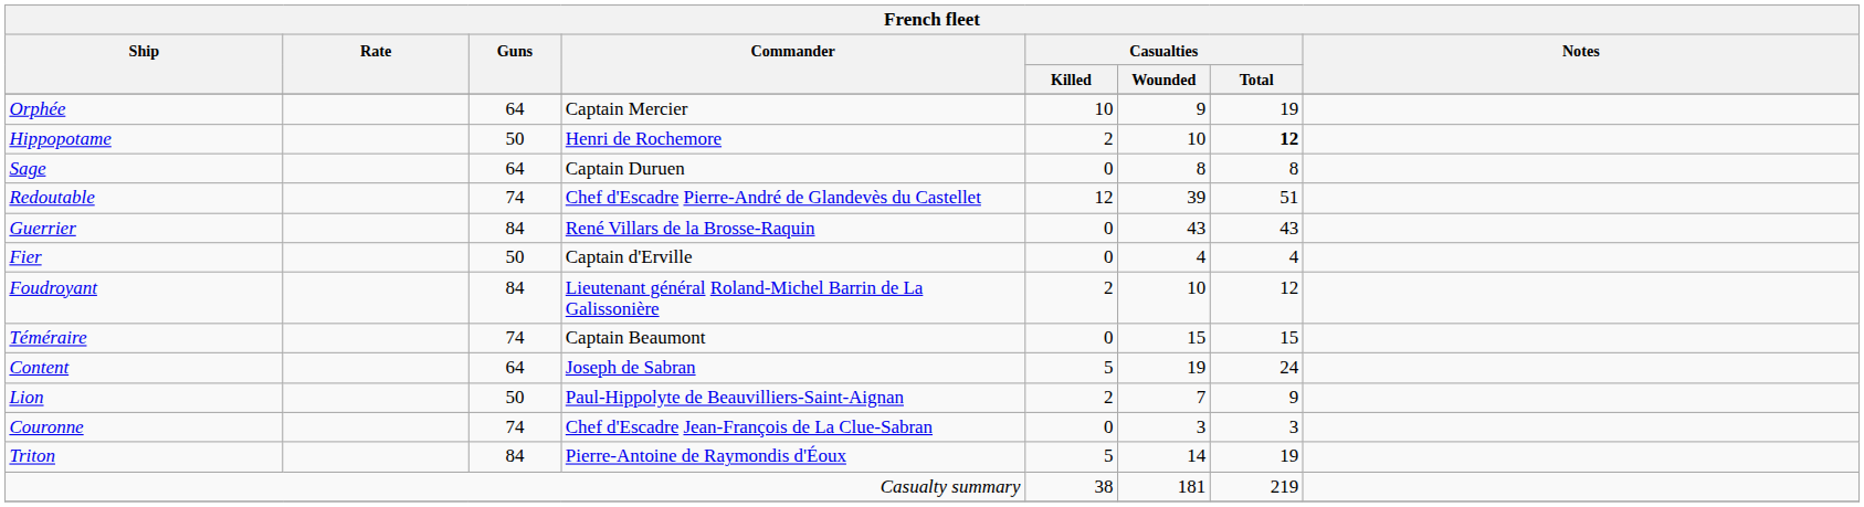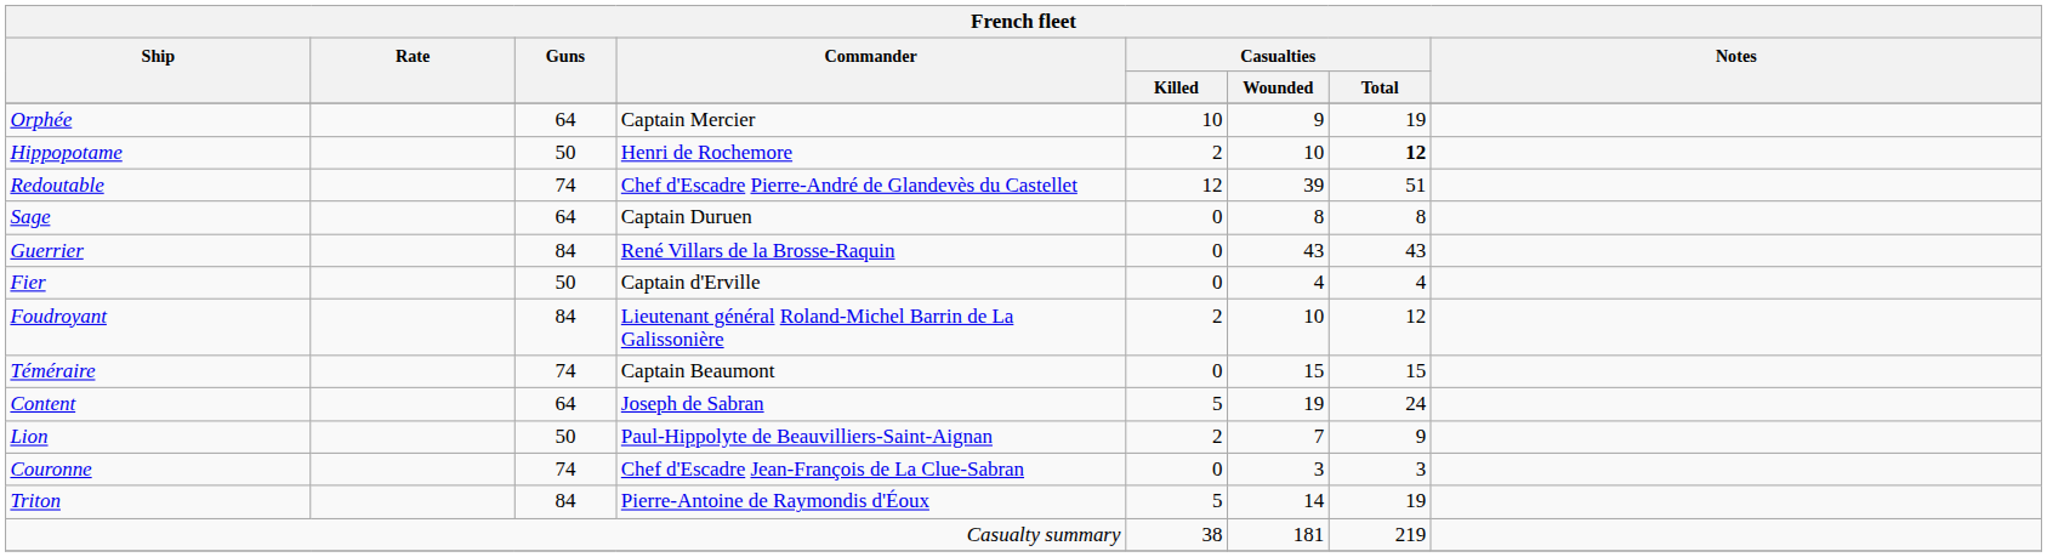 <table class="wikitable" width=100%>
 <tr valign="top">
 <th colspan="8" bgcolor="white">French fleet</th>
 </tr>
 <tr valign="top">
 <th width=15%; align= center rowspan=2><small> Ship </small></th>
 <th width=10%; align= center rowspan=2><small> Rate </small></th>
 <th width=5%; align= center rowspan=2><small> Guns </small></th>
 <th width=25%; align= center rowspan=2><small> Commander </small></th>
 <th width=15%; align= center colspan=3><small>Casualties</small></th>
 <th width=30%; align= center rowspan=2><small>Notes</small></th>
 </tr>
 <tr valign="top">
 <th width=5%; align= center><small> Killed </small></th>
 <th width=5%; align= center><small> Wounded </small></th>
 <th width=5%; align= center><small> Total</small></th>
 </tr>
 <tr>
 </tr>
 <tr valign="top">
 <td align= left><a href='#'><em>Orphée</em></a></td>
 <td align= center></td>
 <td align= center>64</td>
 <td align= left>Captain Mercier</td>
 <td align= right>10</td>
 <td align= right>9</td>
 <td align= right>19</td>
 <td align= left></td>
 </tr>
 <tr valign="top">
 <td align= left><a href='#'><em>Hippopotame</em></a></td>
 <td align= center></td>
 <td align= center>50</td>
 <td align= left><a href='#'>Henri de Rochemore</a></td>
 <td align= right>2</td>
 <td align= right>10</td>
 <td align= right><strong>12</strong></td>
 <td align= left></td>
 </tr>
 <tr valign="top">
+<td align= left><em><a href='#'>Redoutable</a></em></td>
+<td align= center></td>
+<td align= center>74</td>
+<td align= left><a href='#'>Chef d'Escadre</a> <a href='#'>Pierre-André de Glandevès du Castellet</a></td>
+<td align= right>12</td>
+<td align= right>39</td>
+<td align= right>51</td>
+<td align= left></td>
+</tr>
+<tr valign="top">
 <td align= left><em><a href='#'>Sage</a></em></td>
 <td align= center></td>
 <td align= center>64</td>
 <td align= left>Captain Duruen</td>
 <td align= right>0</td>
 <td align= right>8</td>
 <td align= right>8</td>
-<td align= left></td>
-</tr>
-<tr valign="top">
-<td align= left><em><a href='#'>Redoutable</a></em></td>
-<td align= center></td>
-<td align= center>74</td>
-<td align= left><a href='#'>Chef d'Escadre</a> <a href='#'>Pierre-André de Glandevès du Castellet</a></td>
-<td align= right>12</td>
-<td align= right>39</td>
-<td align= right>51</td>
 <td align= left></td>
 </tr>
 <tr valign="top">
 <td align= left><em><a href='#'>Guerrier</a></em></td>
 <td align= center></td>
 <td align= center>84</td>
 <td align= left><a href='#'>René Villars de la Brosse-Raquin</a></td>
 <td align= right>0</td>
 <td align= right>43</td>
 <td align= right>43</td>
 <td align= left></td>
 </tr>
 <tr valign="top">
 <td align= left><em><a href='#'>Fier</a></em></td>
 <td align= center></td>
 <td align= center>50</td>
 <td align= left>Captain d'Erville</td>
 <td align= right>0</td>
 <td align= right>4</td>
 <td align= right>4</td>
 <td align= left></td>
 </tr>
 <tr valign="top">
 <td align= left><em><a href='#'>Foudroyant</a></em></td>
 <td align= center></td>
 <td align= center>84</td>
 <td align= left><a href='#'>Lieutenant général</a> <a href='#'>Roland-Michel Barrin de La Galissonière</a></td>
 <td align= right>2</td>
 <td align= right>10</td>
 <td align= right>12</td>
 <td align= left></td>
 </tr>
 <tr valign="top">
 <td align= left><em><a href='#'>Téméraire</a></em></td>
 <td align= center></td>
 <td align= center>74</td>
 <td align= left>Captain Beaumont</td>
 <td align= right>0</td>
 <td align= right>15</td>
 <td align= right>15</td>
 <td align= left></td>
 </tr>
 <tr valign="top">
 <td align= left><em><a href='#'>Content</a></em></td>
 <td align= center></td>
 <td align= center>64</td>
 <td align= left><a href='#'>Joseph de Sabran</a></td>
 <td align= right>5</td>
 <td align= right>19</td>
 <td align= right>24</td>
 <td align= left></td>
 </tr>
 <tr valign="top">
 <td align= left><em><a href='#'>Lion</a></em></td>
 <td align= center></td>
 <td align= center>50</td>
 <td align= left><a href='#'>Paul-Hippolyte de Beauvilliers-Saint-Aignan</a></td>
 <td align= right>2</td>
 <td align= right>7</td>
 <td align= right>9</td>
 <td align= left></td>
 </tr>
 <tr valign="top">
 <td align= left><em><a href='#'>Couronne</a></em></td>
 <td align= center></td>
 <td align= center>74</td>
 <td align= left><a href='#'>Chef d'Escadre</a> <a href='#'>Jean-François de La Clue-Sabran</a></td>
 <td align= right>0</td>
 <td align= right>3</td>
 <td align= right>3</td>
 <td align= left></td>
 </tr>
 <tr valign="top">
 <td align= left><em><a href='#'>Triton</a></em></td>
 <td align= center></td>
 <td align= center>84</td>
 <td align= left><a href='#'>Pierre-Antoine de Raymondis d'Éoux</a></td>
 <td align= right>5</td>
 <td align= right>14</td>
 <td align= right>19</td>
 <td align= left></td>
 </tr>
 <tr>
 <td align=right colspan=4><em>Casualty summary</em></td>
 <td align= right>38</td>
 <td align= right>181</td>
 <td align= right>219</td>
 <td align= right></td>
 </tr>
 <tr>
 </tr>
 </table>
